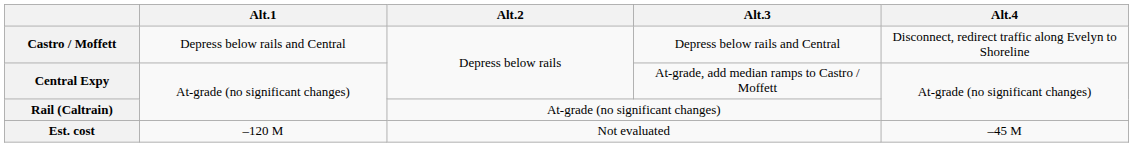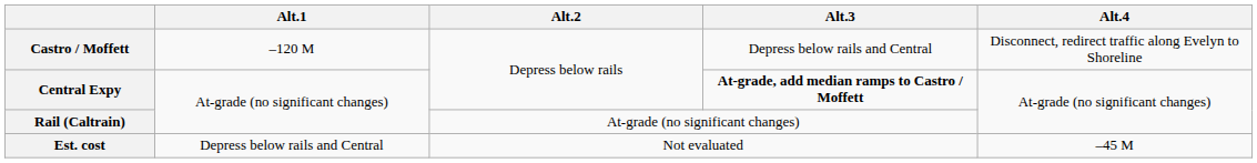 <table class="wikitable" style="font-size:90%;text-align:center;">
 <tr>
 <th> </th>
 <th style="width:22%;">Alt.1</th>
 <th style="width:22%;">Alt.2</th>
 <th style="width:22%;">Alt.3</th>
 <th style="width:22%;">Alt.4</th>
 </tr>
 <tr>
 <th>Castro / Moffett</th>
-<td>Depress below rails and Central</td>
+<td>–120 M</td>
 <td rowspan=2>Depress below rails</td>
 <td>Depress below rails and Central</td>
 <td>Disconnect, redirect traffic along Evelyn to Shoreline</td>
 </tr>
 <tr>
 <th>Central Expy</th>
 <td rowspan=2>At-grade (no significant changes)</td>
-<td>At-grade, add median ramps to Castro / Moffett</td>
+<td><strong>At-grade, add median ramps to Castro / Moffett</strong></td>
 <td rowspan=2>At-grade (no significant changes)</td>
 </tr>
 <tr>
 <th>Rail (Caltrain)</th>
 <td colspan=2>At-grade (no significant changes)</td>
 </tr>
 <tr>
 <th>Est. cost</th>
-<td>–120 M</td>
+<td>Depress below rails and Central</td>
 <td colspan=2>Not evaluated</td>
 <td>–45 M</td>
 </tr>
 </table>
